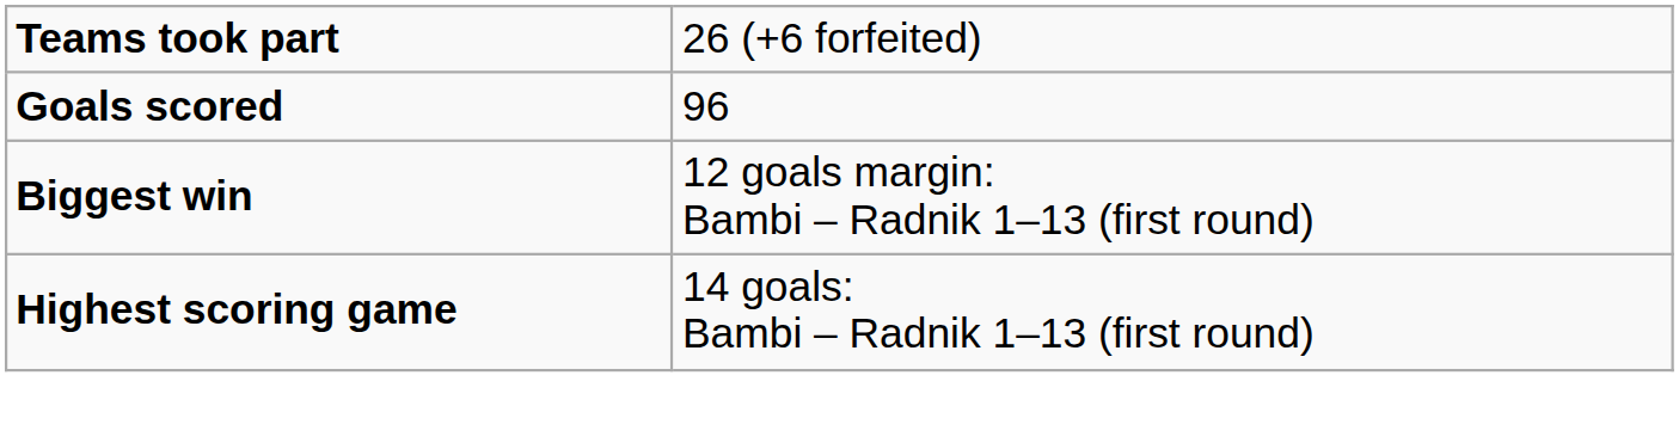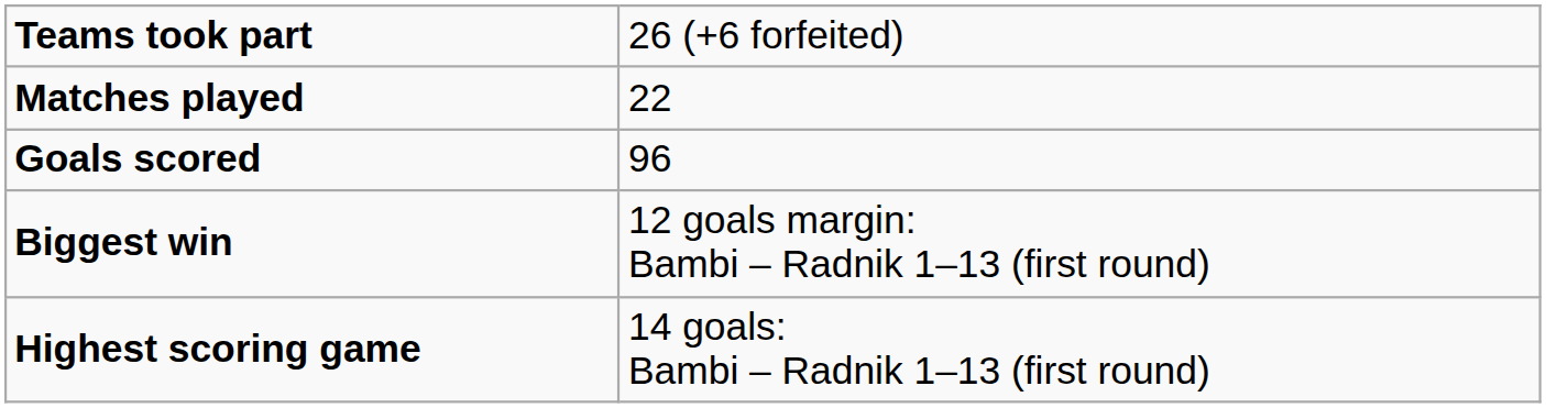 <table class="wikitable" style="width:50%">
 <tr>
 <td style="width:40%"><strong>Teams took part</strong></td>
 <td>26 (+6 forfeited)</td>
+</tr>
+<tr>
+<td><strong>Matches played</strong></td>
+<td>22</td>
 </tr>
 <tr>
 <td><strong>Goals scored</strong></td>
 <td>96</td>
 </tr>
 <tr>
 <td><strong>Biggest win</strong></td>
 <td>12 goals margin:<br>Bambi – Radnik 1–13 (first round)</td>
 </tr>
 <tr>
 <td><strong>Highest scoring game</strong></td>
 <td>14 goals:<br>Bambi – Radnik 1–13 (first round)</td>
 </tr>
 </table>
